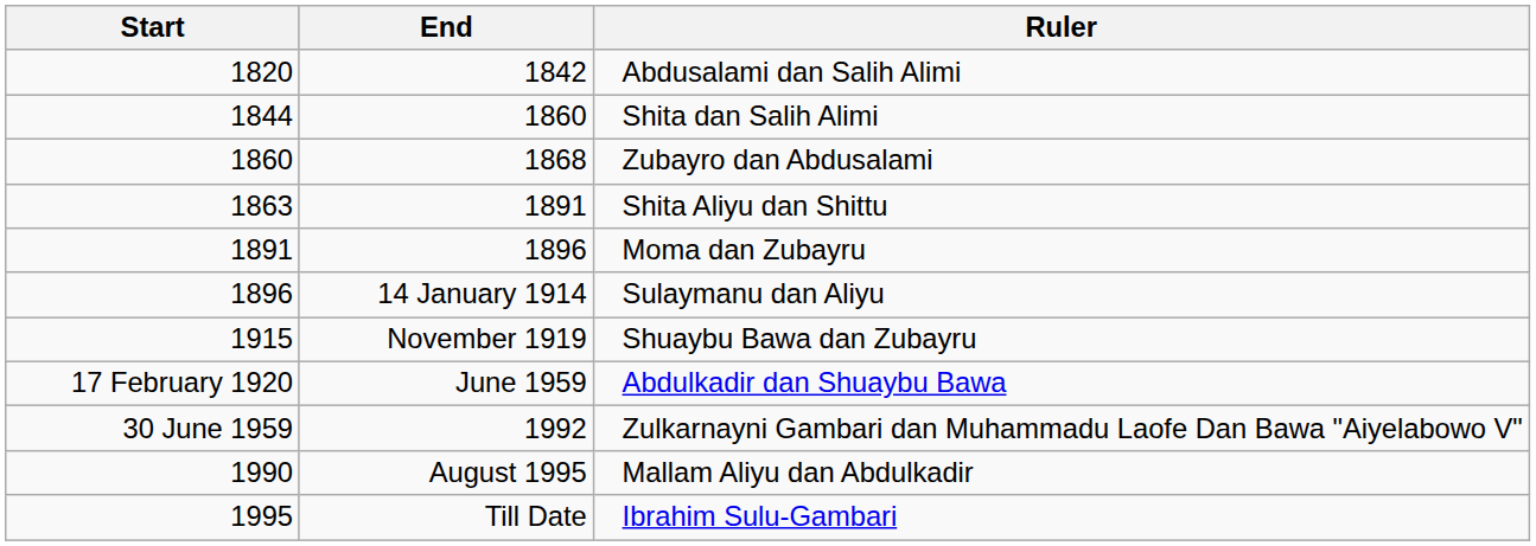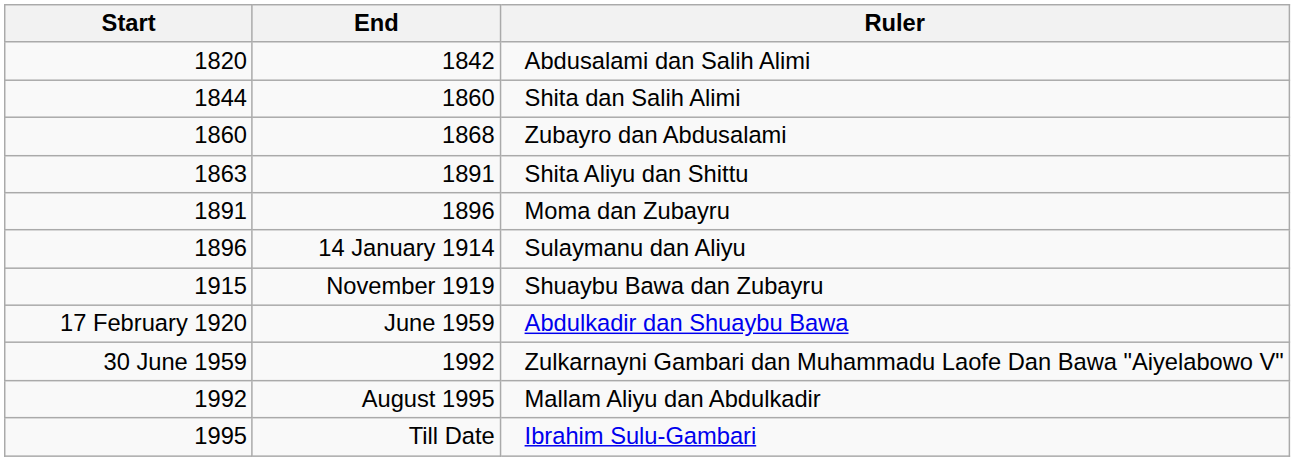 <table class=wikitable style="text-align:right;">
 <tr>
 <th style="width:10em;">Start</th>
 <th style="width:10em;">End</th>
 <th>Ruler</th>
 </tr>
 <tr>
 <td>1820</td>
 <td>1842</td>
 <td style="text-align:left;padding-left:1em;">Abdusalami dan Salih Alimi</td>
 </tr>
 <tr>
 <td>1844</td>
 <td>1860</td>
 <td style="text-align:left;padding-left:1em;">Shita dan Salih Alimi</td>
 </tr>
 <tr>
 <td>1860</td>
 <td>1868</td>
 <td style="text-align:left;padding-left:1em;">Zubayro dan Abdusalami</td>
 </tr>
 <tr>
 <td>1863</td>
 <td>1891</td>
 <td style="text-align:left;padding-left:1em;">Shita Aliyu dan Shittu</td>
 </tr>
 <tr>
 <td>1891</td>
 <td>1896</td>
 <td style="text-align:left;padding-left:1em;">Moma dan Zubayru</td>
 </tr>
 <tr>
 <td>1896</td>
 <td>14 January 1914</td>
 <td style="text-align:left;padding-left:1em;">Sulaymanu dan Aliyu</td>
 </tr>
 <tr>
 <td>1915</td>
 <td>November 1919</td>
 <td style="text-align:left;padding-left:1em;">Shuaybu Bawa dan Zubayru</td>
 </tr>
 <tr>
 <td>17 February 1920</td>
 <td>June 1959</td>
 <td style="text-align:left;padding-left:1em;"><a href='#'>Abdulkadir dan Shuaybu Bawa</a></td>
 </tr>
 <tr>
 <td>30 June 1959</td>
 <td>1992</td>
 <td style="text-align:left;padding-left:1em;">Zulkarnayni Gambari dan Muhammadu Laofe Dan Bawa "Aiyelabowo V"</td>
 </tr>
 <tr>
-<td>1990</td>
+<td>1992</td>
 <td>August 1995</td>
 <td style="text-align:left;padding-left:1em;">Mallam Aliyu dan Abdulkadir</td>
 </tr>
 <tr>
 <td>1995</td>
 <td>Till Date</td>
 <td style="text-align:left;padding-left:1em;"><a href='#'>Ibrahim Sulu-Gambari</a></td>
 </tr>
 </table>
